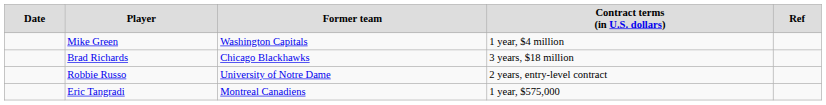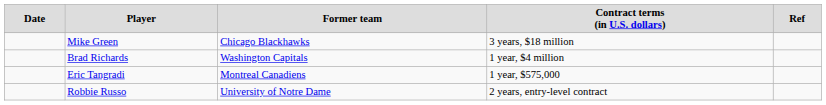 <table class="wikitable" width=98%>
 <tr align="center" bgcolor="#dddddd">
 <td><strong>Date</strong></td>
 <td><strong>Player</strong></td>
 <td><strong>Former team</strong></td>
 <td><strong>Contract terms</strong><br><strong>(in <a href='#'>U.S. dollars</a>)</strong></td>
 <td><strong>Ref</strong></td>
 </tr>
 <tr>
 <td></td>
 <td><a href='#'>Mike Green</a></td>
+<td><a href='#'>Chicago Blackhawks</a></td>
+<td>3 years, $18 million</td>
+<td></td>
+</tr>
+<tr>
+<td></td>
+<td><a href='#'>Brad Richards</a></td>
 <td><a href='#'>Washington Capitals</a></td>
 <td>1 year, $4 million</td>
 <td></td>
 </tr>
 <tr>
 <td></td>
-<td><a href='#'>Brad Richards</a></td>
-<td><a href='#'>Chicago Blackhawks</a></td>
-<td>3 years, $18 million</td>
+<td><a href='#'>Eric Tangradi</a></td>
+<td><a href='#'>Montreal Canadiens</a></td>
+<td>1 year, $575,000</td>
 <td></td>
 </tr>
 <tr>
 <td></td>
 <td><a href='#'>Robbie Russo</a></td>
 <td><a href='#'>University of Notre Dame</a></td>
 <td>2 years, entry-level contract</td>
 <td></td>
 </tr>
-<tr>
-<td></td>
-<td><a href='#'>Eric Tangradi</a></td>
-<td><a href='#'>Montreal Canadiens</a></td>
-<td>1 year, $575,000</td>
-<td></td>
-</tr>
 </table>
